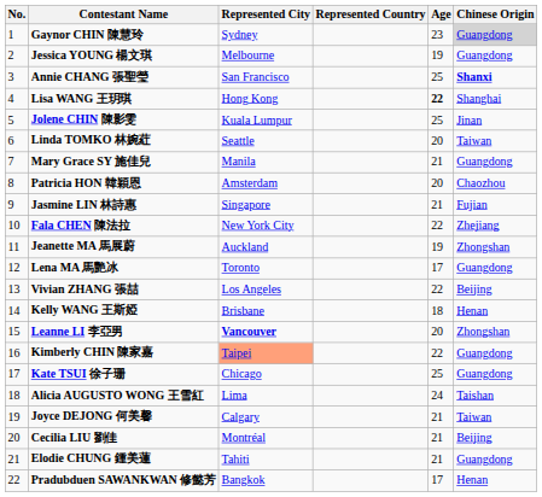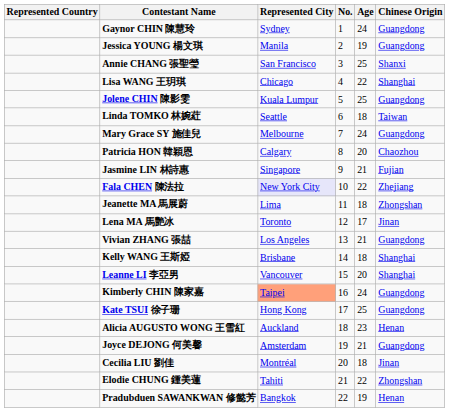 <table class="sortable wikitable">
 <tr>
-<th>No.</th>
+<th>Represented Country</th>
 <th>Contestant Name</th>
 <th>Represented City</th>
-<th>Represented Country</th>
+<th>No.</th>
 <th>Age</th>
 <th>Chinese Origin</th>
 </tr>
 <tr>
-<td>1</td>
+<td></td>
 <td><strong>Gaynor CHIN 陳慧玲</strong></td>
 <td><a href='#'>Sydney</a></td>
-<td></td>
-<td>23</td>
-<td style="background: lightgrey;"><a href='#'>Guangdong</a></td>
+<td>1</td>
+<td>24</td>
+<td><a href='#'>Guangdong</a></td>
 </tr>
 <tr>
+<td></td>
+<td><strong>Jessica YOUNG 楊文琪</strong></td>
+<td><a href='#'>Manila</a></td>
 <td>2</td>
-<td><strong>Jessica YOUNG 楊文琪</strong></td>
-<td><a href='#'>Melbourne</a></td>
-<td></td>
 <td>19</td>
 <td><a href='#'>Guangdong</a></td>
 </tr>
 <tr>
-<td>3</td>
+<td></td>
 <td><strong>Annie CHANG 張聖瑩</strong></td>
 <td><a href='#'>San Francisco</a></td>
-<td></td>
+<td>3</td>
 <td>25</td>
-<td><strong><a href='#'>Shanxi</a></strong></td>
+<td><a href='#'>Shanxi</a></td>
 </tr>
 <tr>
+<td></td>
+<td><strong>Lisa WANG 王玥琪</strong></td>
+<td><a href='#'>Chicago</a></td>
 <td>4</td>
-<td><strong>Lisa WANG 王玥琪</strong></td>
-<td><a href='#'>Hong Kong</a></td>
-<td></td>
-<td><strong>22</strong></td>
+<td>22</td>
 <td><a href='#'>Shanghai</a></td>
 </tr>
 <tr>
-<td>5</td>
+<td></td>
 <td><strong><a href='#'>Jolene CHIN</a> 陳影雯</strong></td>
 <td><a href='#'>Kuala Lumpur</a></td>
+<td>5</td>
+<td>25</td>
+<td><a href='#'>Guangdong</a></td>
+</tr>
+<tr>
 <td></td>
-<td>25</td>
+<td><strong>Linda TOMKO 林婉葒</strong></td>
+<td><a href='#'>Seattle</a></td>
+<td>6</td>
+<td>18</td>
+<td><a href='#'>Taiwan</a></td>
+</tr>
+<tr>
+<td></td>
+<td><strong>Mary Grace SY 施佳兒</strong></td>
+<td><a href='#'>Melbourne</a></td>
+<td>7</td>
+<td>24</td>
+<td><a href='#'>Guangdong</a></td>
+</tr>
+<tr>
+<td></td>
+<td><strong>Patricia HON 韓穎恩</strong></td>
+<td><a href='#'>Calgary</a></td>
+<td>8</td>
+<td>20</td>
+<td><a href='#'>Chaozhou</a></td>
+</tr>
+<tr>
+<td></td>
+<td><strong>Jasmine LIN 林詩惠</strong></td>
+<td><a href='#'>Singapore</a></td>
+<td>9</td>
+<td>21</td>
+<td><a href='#'>Fujian</a></td>
+</tr>
+<tr>
+<td></td>
+<td><strong><a href='#'>Fala CHEN</a> 陳法拉</strong></td>
+<td style="background: lavender;"><a href='#'>New York City</a></td>
+<td>10</td>
+<td>22</td>
+<td><a href='#'>Zhejiang</a></td>
+</tr>
+<tr>
+<td></td>
+<td><strong>Jeanette MA 馬展蔚</strong></td>
+<td><a href='#'>Lima</a></td>
+<td>11</td>
+<td>18</td>
+<td><a href='#'>Zhongshan</a></td>
+</tr>
+<tr>
+<td></td>
+<td><strong>Lena MA 馬艷冰</strong></td>
+<td><a href='#'>Toronto</a></td>
+<td>12</td>
+<td>17</td>
 <td><a href='#'>Jinan</a></td>
 </tr>
 <tr>
-<td>6</td>
-<td><strong>Linda TOMKO 林婉葒</strong></td>
-<td><a href='#'>Seattle</a></td>
 <td></td>
-<td>20</td>
-<td><a href='#'>Taiwan</a></td>
-</tr>
-<tr>
-<td>7</td>
-<td><strong>Mary Grace SY 施佳兒</strong></td>
-<td><a href='#'>Manila</a></td>
-<td></td>
+<td><strong>Vivian ZHANG 張喆</strong></td>
+<td><a href='#'>Los Angeles</a></td>
+<td>13</td>
 <td>21</td>
 <td><a href='#'>Guangdong</a></td>
 </tr>
 <tr>
-<td>8</td>
-<td><strong>Patricia HON 韓穎恩</strong></td>
-<td><a href='#'>Amsterdam</a></td>
 <td></td>
-<td>20</td>
-<td><a href='#'>Chaozhou</a></td>
+<td><strong>Kelly WANG 王斯婭</strong></td>
+<td><a href='#'>Brisbane</a></td>
+<td>14</td>
+<td>18</td>
+<td><a href='#'>Shanghai</a></td>
 </tr>
 <tr>
-<td>9</td>
-<td><strong>Jasmine LIN 林詩惠</strong></td>
-<td><a href='#'>Singapore</a></td>
 <td></td>
-<td>21</td>
-<td><a href='#'>Fujian</a></td>
+<td><strong><a href='#'>Leanne LI</a> 李亞男</strong></td>
+<td><a href='#'>Vancouver</a></td>
+<td>15</td>
+<td>20</td>
+<td><a href='#'>Shanghai</a></td>
 </tr>
 <tr>
-<td>10</td>
-<td><strong><a href='#'>Fala CHEN</a> 陳法拉</strong></td>
-<td><a href='#'>New York City</a></td>
 <td></td>
-<td>22</td>
-<td><a href='#'>Zhejiang</a></td>
-</tr>
-<tr>
-<td>11</td>
-<td><strong>Jeanette MA 馬展蔚</strong></td>
-<td><a href='#'>Auckland</a></td>
-<td></td>
-<td>19</td>
-<td><a href='#'>Zhongshan</a></td>
-</tr>
-<tr>
-<td>12</td>
-<td><strong>Lena MA 馬艷冰</strong></td>
-<td><a href='#'>Toronto</a></td>
-<td></td>
-<td>17</td>
+<td><strong>Kimberly CHIN 陳家嘉</strong></td>
+<td style="background: lightsalmon;"><a href='#'>Taipei</a></td>
+<td>16</td>
+<td>24</td>
 <td><a href='#'>Guangdong</a></td>
 </tr>
 <tr>
-<td>13</td>
-<td><strong>Vivian ZHANG 張喆</strong></td>
-<td><a href='#'>Los Angeles</a></td>
 <td></td>
-<td>22</td>
-<td><a href='#'>Beijing</a></td>
-</tr>
-<tr>
-<td>14</td>
-<td><strong>Kelly WANG 王斯婭</strong></td>
-<td><a href='#'>Brisbane</a></td>
-<td></td>
-<td>18</td>
-<td><a href='#'>Henan</a></td>
-</tr>
-<tr>
-<td>15</td>
-<td><strong><a href='#'>Leanne LI</a> 李亞男</strong></td>
-<td><strong><a href='#'>Vancouver</a></strong></td>
-<td></td>
-<td>20</td>
-<td><a href='#'>Zhongshan</a></td>
-</tr>
-<tr>
-<td>16</td>
-<td><strong>Kimberly CHIN 陳家嘉</strong></td>
-<td style="background: lightsalmon;"><a href='#'>Taipei</a></td>
-<td></td>
-<td>22</td>
-<td><a href='#'>Guangdong</a></td>
-</tr>
-<tr>
+<td><strong><a href='#'>Kate TSUI</a> 徐子珊</strong></td>
+<td><a href='#'>Hong Kong</a></td>
 <td>17</td>
-<td><strong><a href='#'>Kate TSUI</a> 徐子珊</strong></td>
-<td><a href='#'>Chicago</a></td>
-<td></td>
 <td>25</td>
 <td><a href='#'>Guangdong</a></td>
 </tr>
 <tr>
+<td></td>
+<td><strong>Alicia AUGUSTO WONG 王雪紅</strong></td>
+<td><a href='#'>Auckland</a></td>
 <td>18</td>
-<td><strong>Alicia AUGUSTO WONG 王雪紅</strong></td>
-<td><a href='#'>Lima</a></td>
-<td></td>
-<td>24</td>
-<td><a href='#'>Taishan</a></td>
+<td>23</td>
+<td><a href='#'>Henan</a></td>
 </tr>
 <tr>
+<td></td>
+<td><strong>Joyce DEJONG 何美馨</strong></td>
+<td><a href='#'>Amsterdam</a></td>
 <td>19</td>
-<td><strong>Joyce DEJONG 何美馨</strong></td>
-<td><a href='#'>Calgary</a></td>
-<td></td>
-<td>21</td>
-<td><a href='#'>Taiwan</a></td>
-</tr>
-<tr>
-<td>20</td>
-<td><strong>Cecilia LIU 劉佳</strong></td>
-<td><a href='#'>Montréal</a></td>
-<td></td>
-<td>21</td>
-<td><a href='#'>Beijing</a></td>
-</tr>
-<tr>
-<td>21</td>
-<td><strong>Elodie CHUNG 鍾美蓮</strong></td>
-<td><a href='#'>Tahiti</a></td>
-<td></td>
 <td>21</td>
 <td><a href='#'>Guangdong</a></td>
 </tr>
 <tr>
+<td></td>
+<td><strong>Cecilia LIU 劉佳</strong></td>
+<td><a href='#'>Montréal</a></td>
+<td>20</td>
+<td>18</td>
+<td><a href='#'>Jinan</a></td>
+</tr>
+<tr>
+<td></td>
+<td><strong>Elodie CHUNG 鍾美蓮</strong></td>
+<td><a href='#'>Tahiti</a></td>
+<td>21</td>
 <td>22</td>
+<td><a href='#'>Zhongshan</a></td>
+</tr>
+<tr>
+<td></td>
 <td><strong>Pradubduen SAWANKWAN 修懿芳</strong></td>
 <td><a href='#'>Bangkok</a></td>
-<td></td>
-<td>17</td>
+<td>22</td>
+<td>19</td>
 <td><a href='#'>Henan</a></td>
 </tr>
 </table>
